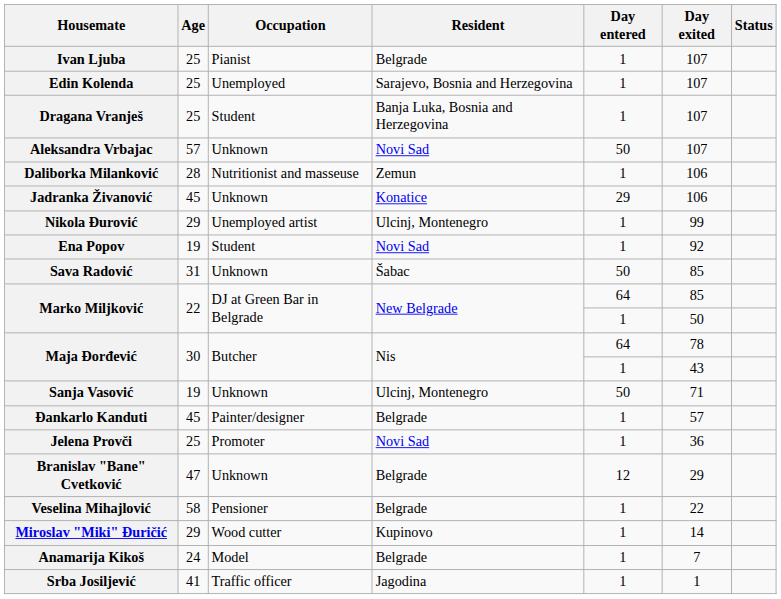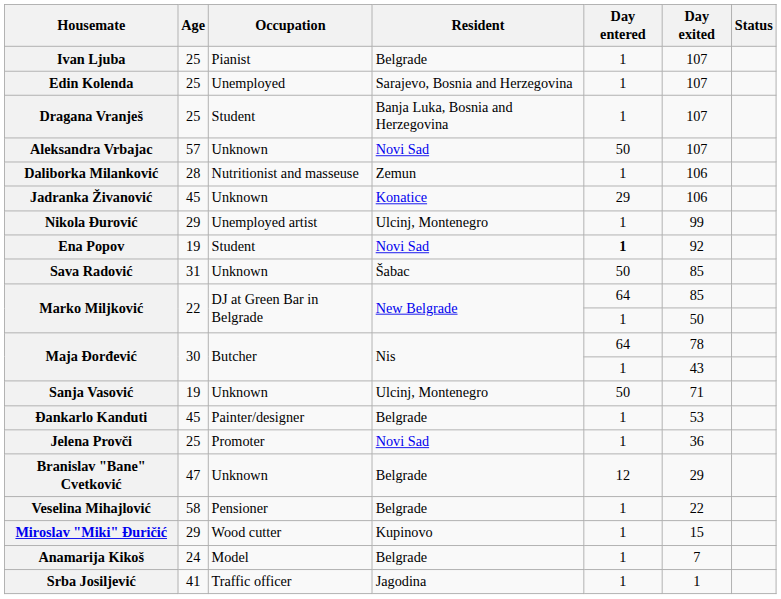 <table class="wikitable sortable" style="text-align:center; line-height:20px; width:auto;">
 <tr>
 <th>Housemate</th>
 <th>Age</th>
 <th>Occupation</th>
 <th>Resident</th>
 <th>Day entered</th>
 <th>Day exited</th>
 <th>Status</th>
 </tr>
 <tr>
 <th>Ivan Ljuba</th>
 <td>25</td>
 <td align=left>Pianist</td>
 <td align=left>Belgrade</td>
 <td>1</td>
 <td>107</td>
 <td></td>
 </tr>
 <tr>
 <th>Edin Kolenda</th>
 <td>25</td>
 <td align=left>Unemployed</td>
 <td align=left>Sarajevo, Bosnia and Herzegovina</td>
 <td>1</td>
 <td>107</td>
 <td></td>
 </tr>
 <tr>
 <th>Dragana Vranješ</th>
 <td>25</td>
 <td align=left>Student</td>
 <td align=left>Banja Luka, Bosnia and Herzegovina</td>
 <td>1</td>
 <td>107</td>
 <td></td>
 </tr>
 <tr>
 <th>Aleksandra Vrbajac</th>
 <td>57</td>
 <td align=left>Unknown</td>
 <td align=left><a href='#'>Novi Sad</a></td>
 <td>50</td>
 <td>107</td>
 <td></td>
 </tr>
 <tr>
 <th>Daliborka Milanković</th>
 <td>28</td>
 <td align=left>Nutritionist and masseuse</td>
 <td align=left>Zemun</td>
 <td>1</td>
 <td>106</td>
 <td></td>
 </tr>
 <tr>
 <th>Jadranka Živanović</th>
 <td>45</td>
 <td align=left>Unknown</td>
 <td align=left><a href='#'>Konatice</a></td>
 <td>29</td>
 <td>106</td>
 <td></td>
 </tr>
 <tr>
 <th>Nikola Ðurović</th>
 <td>29</td>
 <td align=left>Unemployed artist</td>
 <td align=left>Ulcinj, Montenegro</td>
 <td>1</td>
 <td>99</td>
 <td></td>
 </tr>
 <tr>
 <th>Ena Popov</th>
 <td>19</td>
 <td align=left>Student</td>
 <td align=left><a href='#'>Novi Sad</a></td>
-<td>1</td>
+<td><strong>1</strong></td>
 <td>92</td>
 <td></td>
 </tr>
 <tr>
 <th>Sava Radović</th>
 <td>31</td>
 <td align=left>Unknown</td>
 <td align=left>Šabac</td>
 <td>50</td>
 <td>85</td>
 <td></td>
 </tr>
 <tr>
 <th rowspan="2">Marko Miljković</th>
 <td rowspan="2">22</td>
 <td rowspan="2" align=left>DJ at Green Bar in Belgrade</td>
 <td rowspan="2" align=left><a href='#'>New Belgrade</a></td>
 <td>64</td>
 <td>85</td>
 <td></td>
 </tr>
 <tr>
 <td>1</td>
 <td>50</td>
 <td></td>
 </tr>
 <tr>
 <th rowspan="2">Maja Ðorđević</th>
 <td rowspan="2">30</td>
 <td rowspan="2" align=left>Butcher</td>
 <td rowspan="2" align=left>Nis</td>
 <td>64</td>
 <td>78</td>
 <td></td>
 </tr>
 <tr>
 <td>1</td>
 <td>43</td>
 <td></td>
 </tr>
 <tr>
 <th>Sanja Vasović</th>
 <td>19</td>
 <td align=left>Unknown</td>
 <td align=left>Ulcinj, Montenegro</td>
 <td>50</td>
 <td>71</td>
 <td></td>
 </tr>
 <tr>
 <th>Ðankarlo Kanduti</th>
 <td>45</td>
 <td align=left>Painter/designer</td>
 <td align=left>Belgrade</td>
 <td>1</td>
-<td>57</td>
+<td>53</td>
 <td></td>
 </tr>
 <tr>
 <th>Jelena Provči</th>
 <td>25</td>
 <td align=left>Promoter</td>
 <td align=left><a href='#'>Novi Sad</a></td>
 <td>1</td>
 <td>36</td>
 <td></td>
 </tr>
 <tr>
 <th>Branislav "Bane" Cvetković</th>
 <td>47</td>
 <td align=left>Unknown</td>
 <td align=left>Belgrade</td>
 <td>12</td>
 <td>29</td>
 <td></td>
 </tr>
 <tr>
 <th>Veselina Mihajlović</th>
 <td>58</td>
 <td align=left>Pensioner</td>
 <td align=left>Belgrade</td>
 <td>1</td>
 <td>22</td>
 <td></td>
 </tr>
 <tr>
 <th><a href='#'>Miroslav "Miki" Đuričić</a></th>
 <td>29</td>
 <td align=left>Wood cutter</td>
 <td align=left>Kupinovo</td>
 <td>1</td>
-<td>14</td>
+<td>15</td>
 <td></td>
 </tr>
 <tr>
 <th>Anamarija Kikoš</th>
 <td>24</td>
 <td align=left>Model</td>
 <td align=left>Belgrade</td>
 <td>1</td>
 <td>7</td>
 <td></td>
 </tr>
 <tr>
 <th>Srba Josiljević</th>
 <td>41</td>
 <td align=left>Traffic officer</td>
 <td align=left>Jagodina</td>
 <td>1</td>
 <td>1</td>
 <td></td>
 </tr>
 </table>
